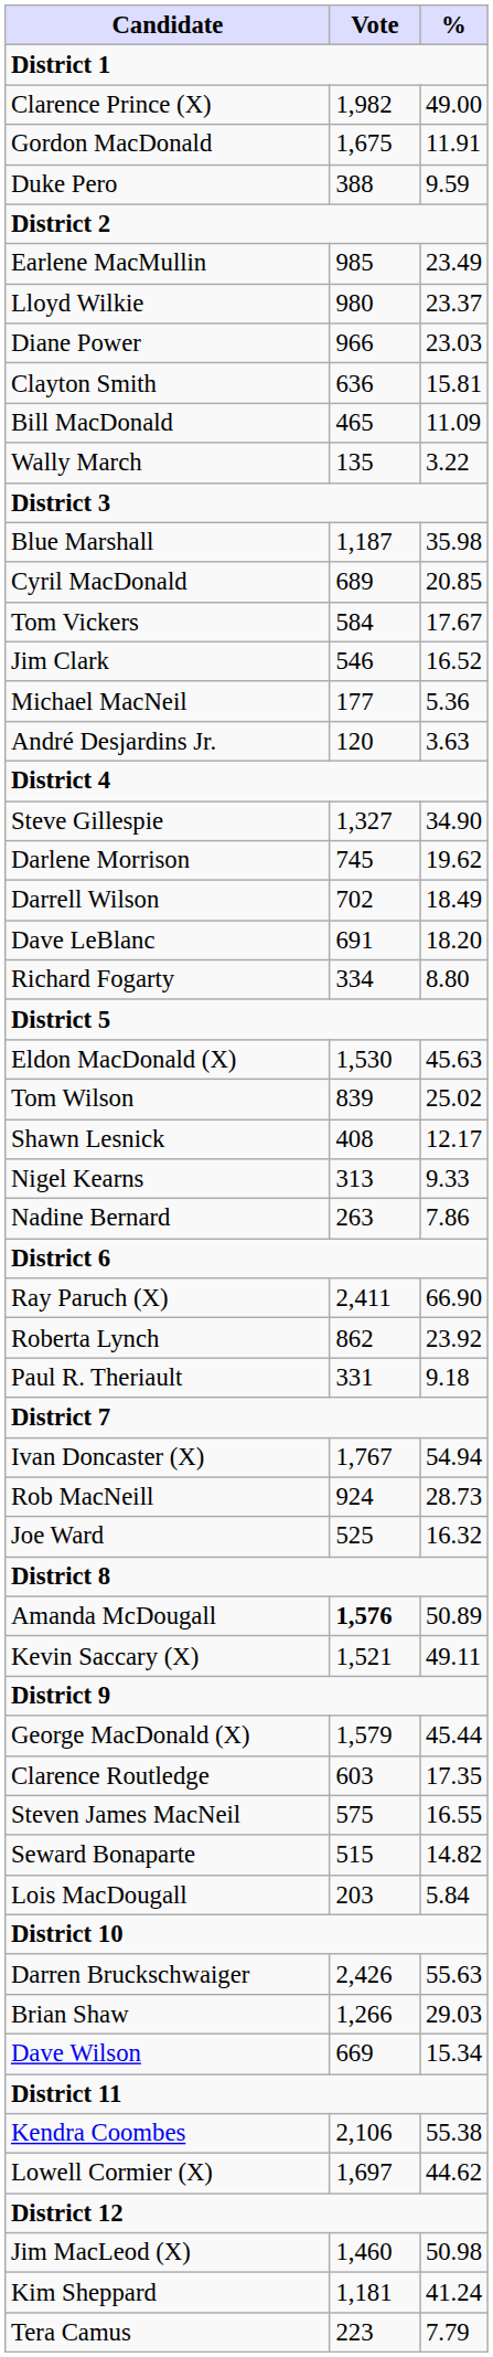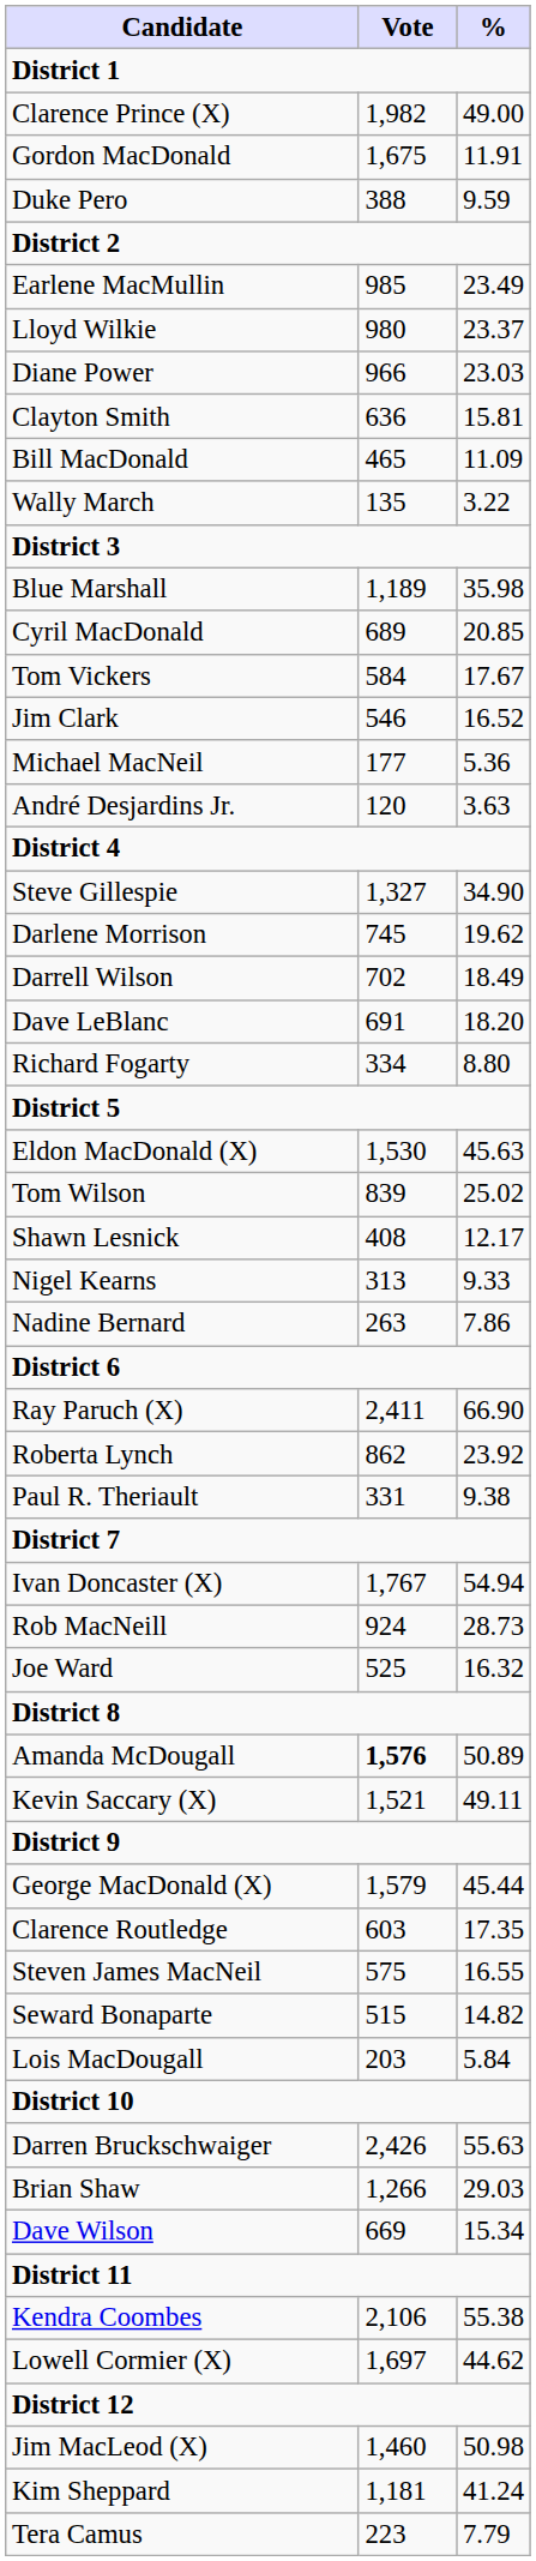 <table class="wikitable">
 <tr>
 <th style="background:#ddf; width:200px;">Candidate</th>
 <th style="background:#ddf; width:50px;">Vote</th>
 <th style="background:#ddf; width:30px;">%</th>
 </tr>
 <tr>
 <td colspan="4"><strong>District 1</strong></td>
 </tr>
 <tr>
 <td>Clarence Prince (X)</td>
 <td>1,982</td>
 <td>49.00</td>
 </tr>
 <tr>
 <td>Gordon MacDonald</td>
 <td>1,675</td>
 <td>11.91</td>
 </tr>
 <tr>
 <td>Duke Pero</td>
 <td>388</td>
 <td>9.59</td>
 </tr>
 <tr>
 <td colspan="4"><strong>District 2</strong></td>
 </tr>
 <tr>
 <td>Earlene MacMullin</td>
 <td>985</td>
 <td>23.49</td>
 </tr>
 <tr>
 <td>Lloyd Wilkie</td>
 <td>980</td>
 <td>23.37</td>
 </tr>
 <tr>
 <td>Diane Power</td>
 <td>966</td>
 <td>23.03</td>
 </tr>
 <tr>
 <td>Clayton Smith</td>
 <td>636</td>
 <td>15.81</td>
 </tr>
 <tr>
 <td>Bill MacDonald</td>
 <td>465</td>
 <td>11.09</td>
 </tr>
 <tr>
 <td>Wally March</td>
 <td>135</td>
 <td>3.22</td>
 </tr>
 <tr>
 <td colspan="4"><strong>District 3</strong></td>
 </tr>
 <tr>
 <td>Blue Marshall</td>
-<td>1,187</td>
+<td>1,189</td>
 <td>35.98</td>
 </tr>
 <tr>
 <td>Cyril MacDonald</td>
 <td>689</td>
 <td>20.85</td>
 </tr>
 <tr>
 <td>Tom Vickers</td>
 <td>584</td>
 <td>17.67</td>
 </tr>
 <tr>
 <td>Jim Clark</td>
 <td>546</td>
 <td>16.52</td>
 </tr>
 <tr>
 <td>Michael MacNeil</td>
 <td>177</td>
 <td>5.36</td>
 </tr>
 <tr>
 <td>André Desjardins Jr.</td>
 <td>120</td>
 <td>3.63</td>
 </tr>
 <tr>
 <td colspan="4"><strong>District 4</strong></td>
 </tr>
 <tr>
 <td>Steve Gillespie</td>
 <td>1,327</td>
 <td>34.90</td>
 </tr>
 <tr>
 <td>Darlene Morrison</td>
 <td>745</td>
 <td>19.62</td>
 </tr>
 <tr>
 <td>Darrell Wilson</td>
 <td>702</td>
 <td>18.49</td>
 </tr>
 <tr>
 <td>Dave LeBlanc</td>
 <td>691</td>
 <td>18.20</td>
 </tr>
 <tr>
 <td>Richard Fogarty</td>
 <td>334</td>
 <td>8.80</td>
 </tr>
 <tr>
 <td colspan="4"><strong>District 5</strong></td>
 </tr>
 <tr>
 <td>Eldon MacDonald (X)</td>
 <td>1,530</td>
 <td>45.63</td>
 </tr>
 <tr>
 <td>Tom Wilson</td>
 <td>839</td>
 <td>25.02</td>
 </tr>
 <tr>
 <td>Shawn Lesnick</td>
 <td>408</td>
 <td>12.17</td>
 </tr>
 <tr>
 <td>Nigel Kearns</td>
 <td>313</td>
 <td>9.33</td>
 </tr>
 <tr>
 <td>Nadine Bernard</td>
 <td>263</td>
 <td>7.86</td>
 </tr>
 <tr>
 <td colspan="4"><strong>District 6</strong></td>
 </tr>
 <tr>
 <td>Ray Paruch (X)</td>
 <td>2,411</td>
 <td>66.90</td>
 </tr>
 <tr>
 <td>Roberta Lynch</td>
 <td>862</td>
 <td>23.92</td>
 </tr>
 <tr>
 <td>Paul R. Theriault</td>
 <td>331</td>
-<td>9.18</td>
+<td>9.38</td>
 </tr>
 <tr>
 <td colspan="4"><strong>District 7</strong></td>
 </tr>
 <tr>
 <td>Ivan Doncaster (X)</td>
 <td>1,767</td>
 <td>54.94</td>
 </tr>
 <tr>
 <td>Rob MacNeill</td>
 <td>924</td>
 <td>28.73</td>
 </tr>
 <tr>
 <td>Joe Ward</td>
 <td>525</td>
 <td>16.32</td>
 </tr>
 <tr>
 <td colspan="4"><strong>District 8</strong></td>
 </tr>
 <tr>
 <td>Amanda McDougall</td>
 <td><strong>1,576</strong></td>
 <td>50.89</td>
 </tr>
 <tr>
 <td>Kevin Saccary (X)</td>
 <td>1,521</td>
 <td>49.11</td>
 </tr>
 <tr>
 <td colspan="4"><strong>District 9</strong></td>
 </tr>
 <tr>
 <td>George MacDonald (X)</td>
 <td>1,579</td>
 <td>45.44</td>
 </tr>
 <tr>
 <td>Clarence Routledge</td>
 <td>603</td>
 <td>17.35</td>
 </tr>
 <tr>
 <td>Steven James MacNeil</td>
 <td>575</td>
 <td>16.55</td>
 </tr>
 <tr>
 <td>Seward Bonaparte</td>
 <td>515</td>
 <td>14.82</td>
 </tr>
 <tr>
 <td>Lois MacDougall</td>
 <td>203</td>
 <td>5.84</td>
 </tr>
 <tr>
 <td colspan="4"><strong>District 10</strong></td>
 </tr>
 <tr>
 <td>Darren Bruckschwaiger</td>
 <td>2,426</td>
 <td>55.63</td>
 </tr>
 <tr>
 <td>Brian Shaw</td>
 <td>1,266</td>
 <td>29.03</td>
 </tr>
 <tr>
 <td><a href='#'>Dave Wilson</a></td>
 <td>669</td>
 <td>15.34</td>
 </tr>
 <tr>
 <td colspan="4"><strong>District 11</strong></td>
 </tr>
 <tr>
 <td><a href='#'>Kendra Coombes</a></td>
 <td>2,106</td>
 <td>55.38</td>
 </tr>
 <tr>
 <td>Lowell Cormier (X)</td>
 <td>1,697</td>
 <td>44.62</td>
 </tr>
 <tr>
 <td colspan="4"><strong>District 12</strong></td>
 </tr>
 <tr>
 <td>Jim MacLeod (X)</td>
 <td>1,460</td>
 <td>50.98</td>
 </tr>
 <tr>
 <td>Kim Sheppard</td>
 <td>1,181</td>
 <td>41.24</td>
 </tr>
 <tr>
 <td>Tera Camus</td>
 <td>223</td>
 <td>7.79</td>
 </tr>
 </table>
